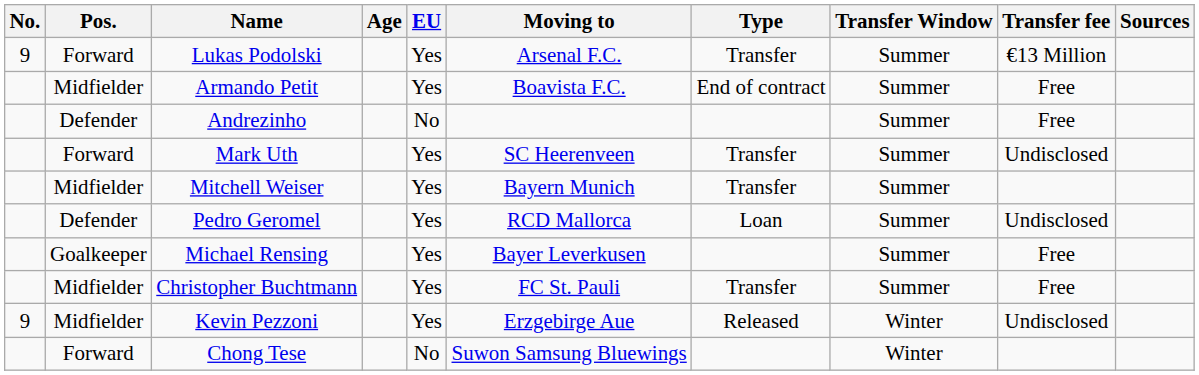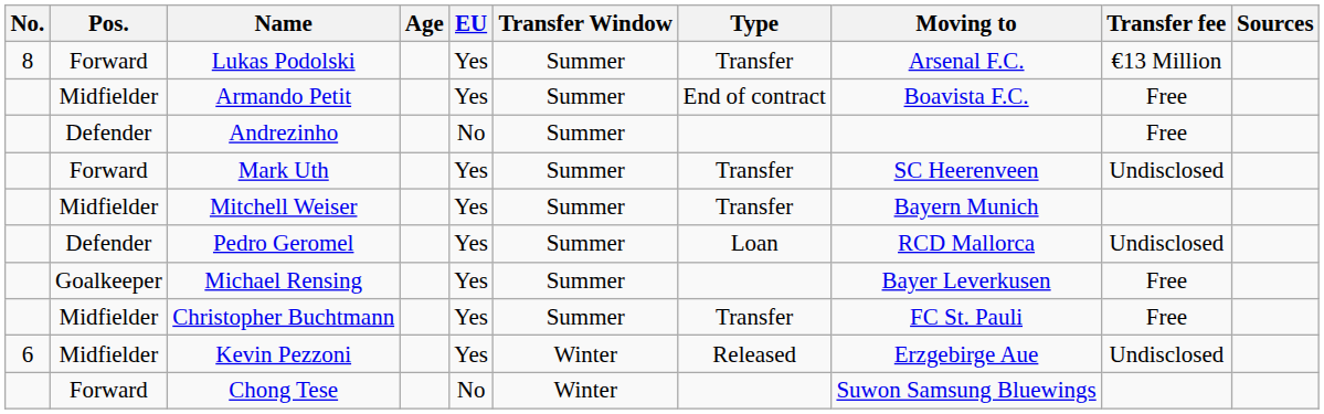 <table class="wikitable" Style="text-align: center">
 <tr>
 <th>No.</th>
 <th>Pos.</th>
 <th>Name</th>
 <th>Age</th>
 <th><a href='#'>EU</a></th>
+<th>Transfer Window</th>
+<th>Type</th>
 <th>Moving to</th>
-<th>Type</th>
-<th>Transfer Window</th>
 <th>Transfer fee</th>
 <th>Sources</th>
 </tr>
 <tr>
-<td>9</td>
+<td>8</td>
 <td>Forward</td>
 <td><a href='#'>Lukas Podolski</a></td>
 <td></td>
 <td>Yes</td>
+<td>Summer</td>
+<td>Transfer</td>
 <td><a href='#'>Arsenal F.C.</a></td>
-<td>Transfer</td>
-<td>Summer</td>
 <td>€13 Million</td>
 <td></td>
 </tr>
 <tr>
 <td></td>
 <td>Midfielder</td>
 <td><a href='#'>Armando Petit</a></td>
 <td></td>
 <td>Yes</td>
+<td>Summer</td>
+<td>End of contract</td>
 <td><a href='#'>Boavista F.C.</a></td>
-<td>End of contract</td>
-<td>Summer</td>
 <td>Free</td>
 <td></td>
 </tr>
 <tr>
 <td></td>
 <td>Defender</td>
 <td><a href='#'>Andrezinho</a></td>
 <td></td>
 <td>No</td>
+<td>Summer</td>
 <td></td>
 <td></td>
-<td>Summer</td>
 <td>Free</td>
 <td></td>
 </tr>
 <tr>
 <td></td>
 <td>Forward</td>
 <td><a href='#'>Mark Uth</a></td>
 <td></td>
 <td>Yes</td>
+<td>Summer</td>
+<td>Transfer</td>
 <td><a href='#'>SC Heerenveen</a></td>
-<td>Transfer</td>
-<td>Summer</td>
 <td>Undisclosed</td>
 <td></td>
 </tr>
 <tr>
 <td></td>
 <td>Midfielder</td>
 <td><a href='#'>Mitchell Weiser</a></td>
 <td></td>
 <td>Yes</td>
+<td>Summer</td>
+<td>Transfer</td>
 <td><a href='#'>Bayern Munich</a></td>
-<td>Transfer</td>
-<td>Summer</td>
 <td></td>
 <td></td>
 </tr>
 <tr>
 <td></td>
 <td>Defender</td>
 <td><a href='#'>Pedro Geromel</a></td>
 <td></td>
 <td>Yes</td>
+<td>Summer</td>
+<td>Loan</td>
 <td><a href='#'>RCD Mallorca</a></td>
-<td>Loan</td>
-<td>Summer</td>
 <td>Undisclosed</td>
 <td></td>
 </tr>
 <tr>
 <td></td>
 <td>Goalkeeper</td>
 <td><a href='#'>Michael Rensing</a></td>
 <td></td>
 <td>Yes</td>
+<td>Summer</td>
+<td></td>
 <td><a href='#'>Bayer Leverkusen</a></td>
-<td></td>
-<td>Summer</td>
 <td>Free</td>
 <td></td>
 </tr>
 <tr>
 <td></td>
 <td>Midfielder</td>
 <td><a href='#'>Christopher Buchtmann</a></td>
 <td></td>
 <td>Yes</td>
+<td>Summer</td>
+<td>Transfer</td>
 <td><a href='#'>FC St. Pauli</a></td>
-<td>Transfer</td>
-<td>Summer</td>
 <td>Free</td>
 <td></td>
 </tr>
 <tr>
-<td>9</td>
+<td>6</td>
 <td>Midfielder</td>
 <td><a href='#'>Kevin Pezzoni</a></td>
 <td></td>
 <td>Yes</td>
+<td>Winter</td>
+<td>Released</td>
 <td><a href='#'>Erzgebirge Aue</a></td>
-<td>Released</td>
-<td>Winter</td>
 <td>Undisclosed</td>
 <td> <br></td>
 </tr>
 <tr>
 <td></td>
 <td>Forward</td>
 <td><a href='#'>Chong Tese</a></td>
 <td></td>
 <td>No</td>
+<td>Winter</td>
+<td></td>
 <td><a href='#'>Suwon Samsung Bluewings</a></td>
-<td></td>
-<td>Winter</td>
 <td></td>
 <td></td>
 </tr>
 </table>
